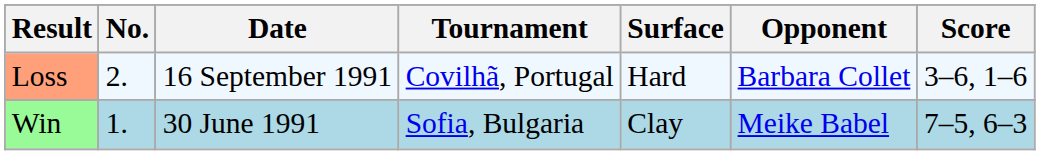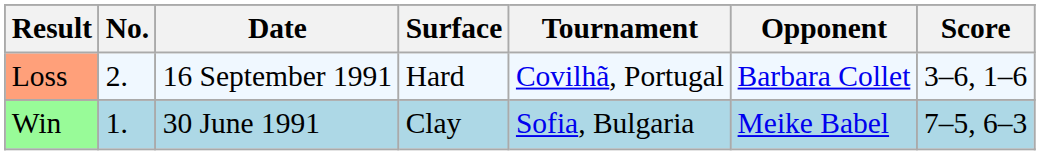 <table class="sortable wikitable" style="font-size:97%;">
 <tr>
 <th>Result</th>
 <th>No.</th>
 <th>Date</th>
+<th>Surface</th>
 <th>Tournament</th>
-<th>Surface</th>
 <th>Opponent</th>
 <th class="unsortable">Score</th>
 </tr>
 <tr style="background:#f0f8ff;">
 <td style="background:#ffa07a;">Loss</td>
 <td>2.</td>
 <td>16 September 1991</td>
+<td>Hard</td>
 <td><a href='#'>Covilhã</a>, Portugal</td>
-<td>Hard</td>
 <td> <a href='#'>Barbara Collet</a></td>
 <td>3–6, 1–6</td>
 </tr>
 <tr bgcolor="lightblue">
 <td style="background:#98fb98;">Win</td>
 <td>1.</td>
 <td>30 June 1991</td>
+<td>Clay</td>
 <td><a href='#'>Sofia</a>, Bulgaria</td>
-<td>Clay</td>
 <td> <a href='#'>Meike Babel</a></td>
 <td>7–5, 6–3</td>
 </tr>
 </table>
